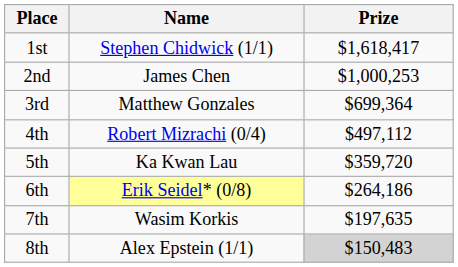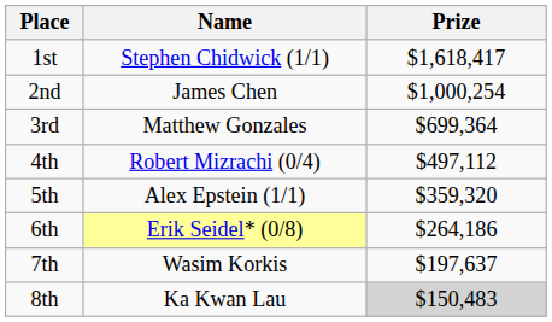 <table class="wikitable">
 <tr>
 <th width="50">Place</th>
 <th width="200">Name</th>
 <th width="125">Prize</th>
 </tr>
 <tr>
 <td align = "center">1st</td>
 <td align = "center"><a href='#'>Stephen Chidwick</a> (1/1)</td>
 <td align = "center">$1,618,417</td>
 </tr>
 <tr>
 <td align = "center">2nd</td>
 <td align = "center">James Chen</td>
-<td align = "center">$1,000,253</td>
+<td align = "center">$1,000,254</td>
 </tr>
 <tr>
 <td align = "center">3rd</td>
 <td align = "center">Matthew Gonzales</td>
 <td align = "center">$699,364</td>
 </tr>
 <tr>
 <td align = "center">4th</td>
 <td align = "center"><a href='#'>Robert Mizrachi</a> (0/4)</td>
 <td align = "center">$497,112</td>
 </tr>
 <tr>
 <td align = "center">5th</td>
-<td align = "center">Ka Kwan Lau</td>
-<td align = "center">$359,720</td>
+<td align = "center">Alex Epstein (1/1)</td>
+<td align = "center">$359,320</td>
 </tr>
 <tr>
 <td align = "center">6th</td>
 <td align = "center" "center" bgcolor="#FFFF99"><a href='#'>Erik Seidel</a>* (0/8)</td>
 <td align = "center">$264,186</td>
 </tr>
 <tr>
 <td align = "center">7th</td>
 <td align = "center">Wasim Korkis</td>
-<td align = "center">$197,635</td>
+<td align = "center">$197,637</td>
 </tr>
 <tr>
 <td align = "center">8th</td>
-<td align = "center">Alex Epstein (1/1)</td>
+<td align = "center">Ka Kwan Lau</td>
 <td align = "center" style="background: lightgrey;">$150,483</td>
 </tr>
 </table>
